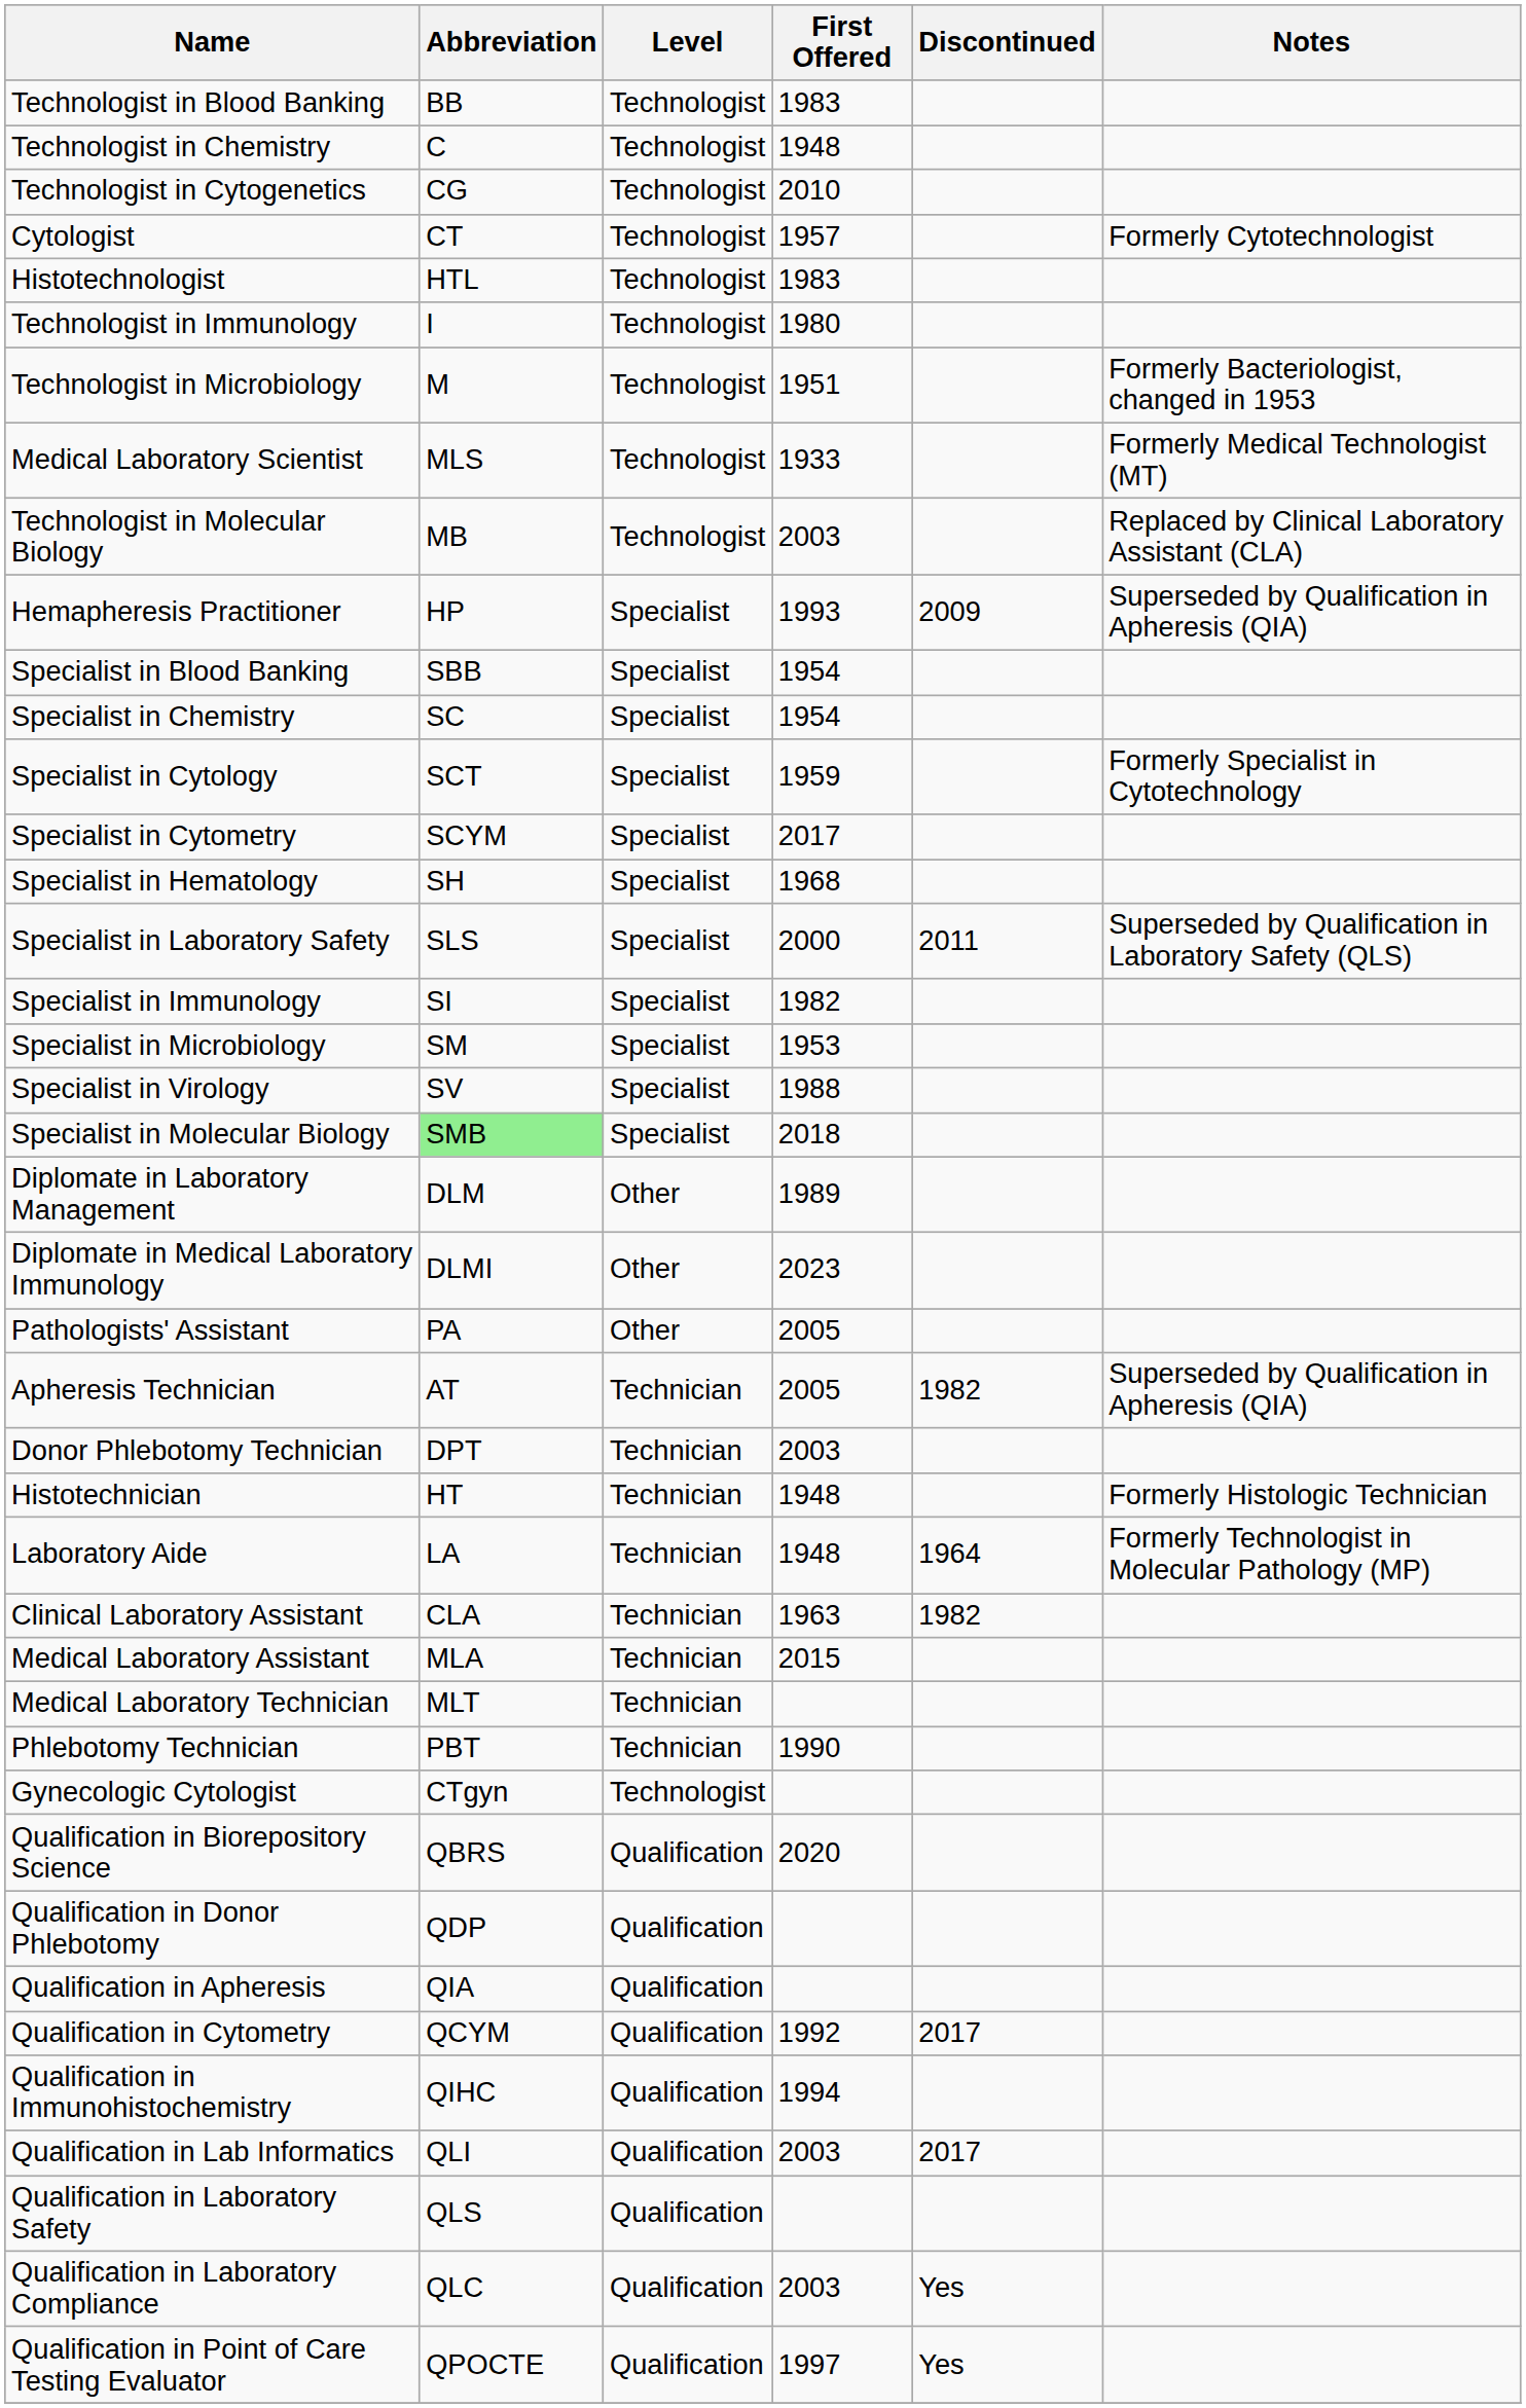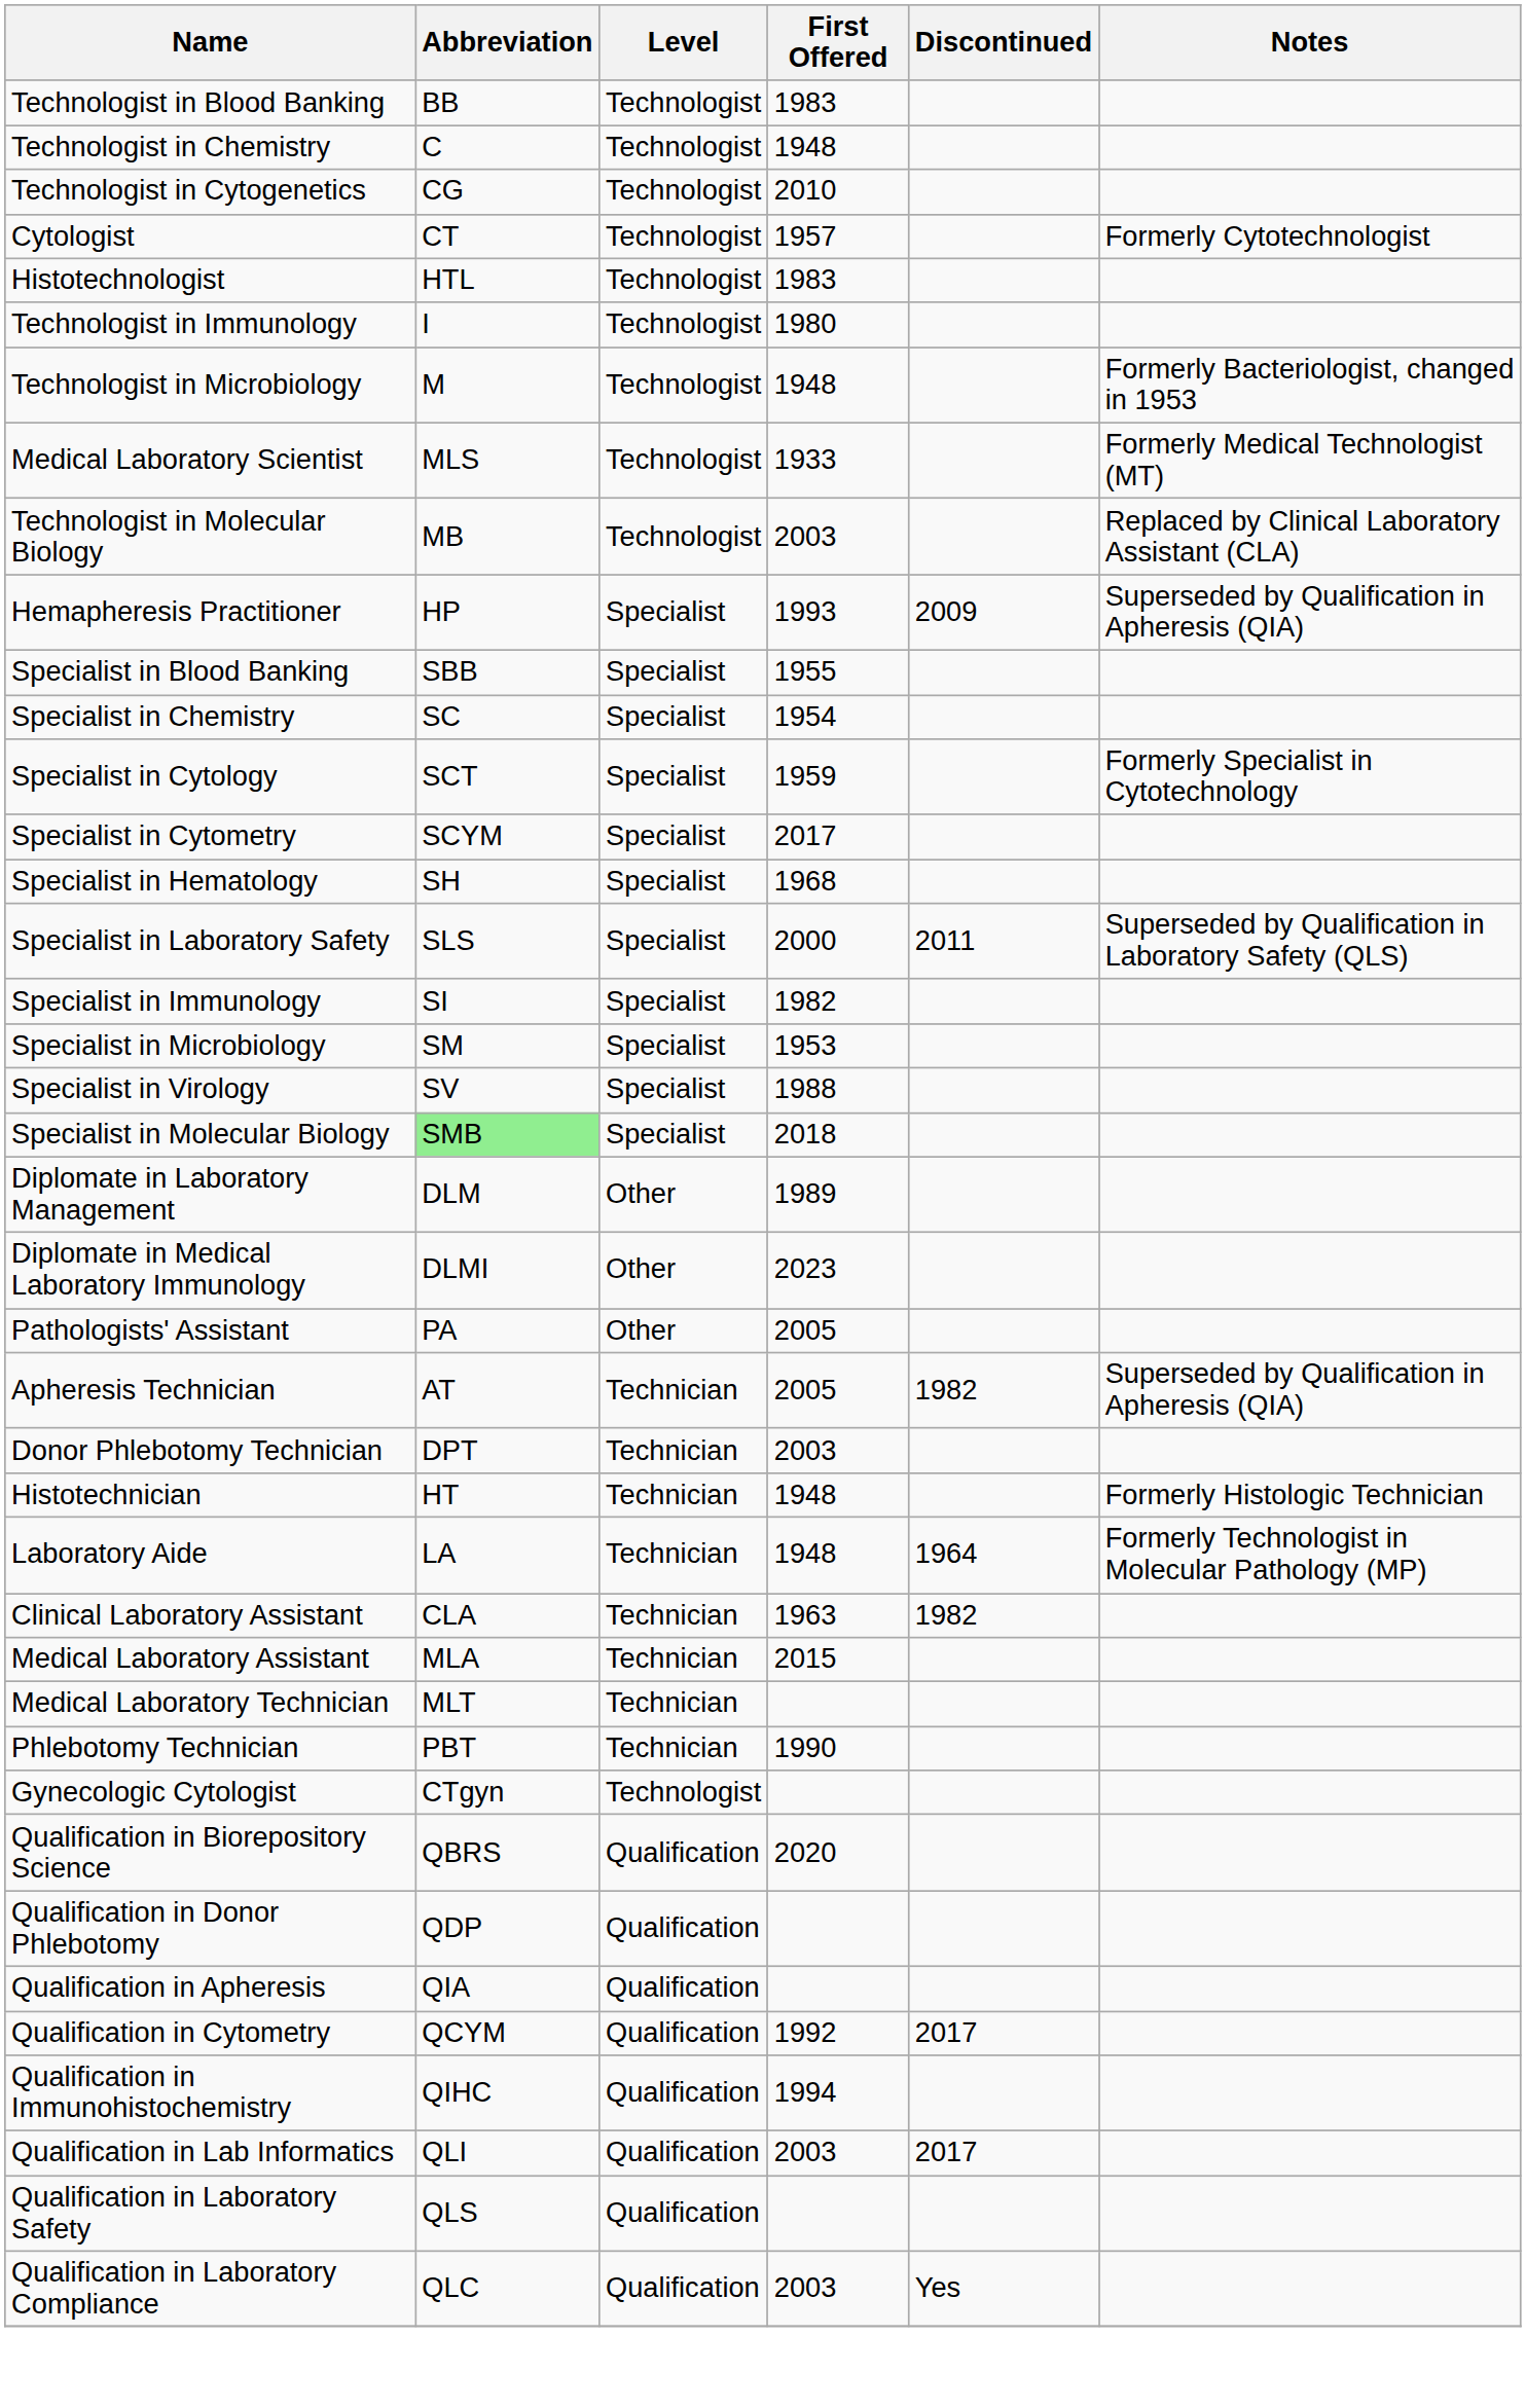 <table class="wikitable sortable">
 <tr>
 <th>Name</th>
 <th>Abbreviation</th>
 <th>Level</th>
 <th>First Offered</th>
 <th>Discontinued</th>
 <th>Notes</th>
 </tr>
 <tr>
 <td>Technologist in Blood Banking</td>
 <td>BB</td>
 <td>Technologist</td>
 <td>1983</td>
 <td></td>
 <td></td>
 </tr>
 <tr>
 <td>Technologist in Chemistry</td>
 <td>C</td>
 <td>Technologist</td>
 <td>1948</td>
 <td></td>
 <td></td>
 </tr>
 <tr>
 <td>Technologist in Cytogenetics</td>
 <td>CG</td>
 <td>Technologist</td>
 <td>2010</td>
 <td></td>
 <td></td>
 </tr>
 <tr>
 <td>Cytologist</td>
 <td>CT</td>
 <td>Technologist</td>
 <td>1957</td>
 <td></td>
 <td>Formerly Cytotechnologist</td>
 </tr>
 <tr>
 <td>Histotechnologist</td>
 <td>HTL</td>
 <td>Technologist</td>
 <td>1983</td>
 <td></td>
 <td></td>
 </tr>
 <tr>
 <td>Technologist in Immunology</td>
 <td>I</td>
 <td>Technologist</td>
 <td>1980</td>
 <td></td>
 <td></td>
 </tr>
 <tr>
 <td>Technologist in Microbiology</td>
 <td>M</td>
 <td>Technologist</td>
-<td>1951</td>
+<td>1948</td>
 <td></td>
 <td>Formerly Bacteriologist, changed in 1953</td>
 </tr>
 <tr>
 <td>Medical Laboratory Scientist</td>
 <td>MLS</td>
 <td>Technologist</td>
 <td>1933</td>
 <td></td>
 <td>Formerly Medical Technologist (MT)</td>
 </tr>
 <tr>
 <td>Technologist in Molecular Biology</td>
 <td>MB</td>
 <td>Technologist</td>
 <td>2003</td>
 <td></td>
 <td>Replaced by Clinical Laboratory Assistant (CLA)</td>
 </tr>
 <tr>
 <td>Hemapheresis Practitioner</td>
 <td>HP</td>
 <td>Specialist</td>
 <td>1993</td>
 <td>2009</td>
 <td>Superseded by Qualification in Apheresis (QIA)</td>
 </tr>
 <tr>
 <td>Specialist in Blood Banking</td>
 <td>SBB</td>
 <td>Specialist</td>
-<td>1954</td>
+<td>1955</td>
 <td></td>
 <td></td>
 </tr>
 <tr>
 <td>Specialist in Chemistry</td>
 <td>SC</td>
 <td>Specialist</td>
 <td>1954</td>
 <td></td>
 <td></td>
 </tr>
 <tr>
 <td>Specialist in Cytology</td>
 <td>SCT</td>
 <td>Specialist</td>
 <td>1959</td>
 <td></td>
 <td>Formerly Specialist in Cytotechnology</td>
 </tr>
 <tr>
 <td>Specialist in Cytometry</td>
 <td>SCYM</td>
 <td>Specialist</td>
 <td>2017</td>
 <td></td>
 <td></td>
 </tr>
 <tr>
 <td>Specialist in Hematology</td>
 <td>SH</td>
 <td>Specialist</td>
 <td>1968</td>
 <td></td>
 <td></td>
 </tr>
 <tr>
 <td>Specialist in Laboratory Safety</td>
 <td>SLS</td>
 <td>Specialist</td>
 <td>2000</td>
 <td>2011</td>
 <td>Superseded by Qualification in Laboratory Safety (QLS)</td>
 </tr>
 <tr>
 <td>Specialist in Immunology</td>
 <td>SI</td>
 <td>Specialist</td>
 <td>1982</td>
 <td></td>
 <td></td>
 </tr>
 <tr>
 <td>Specialist in Microbiology</td>
 <td>SM</td>
 <td>Specialist</td>
 <td>1953</td>
 <td></td>
 <td></td>
 </tr>
 <tr>
 <td>Specialist in Virology</td>
 <td>SV</td>
 <td>Specialist</td>
 <td>1988</td>
 <td></td>
 <td></td>
 </tr>
 <tr>
 <td>Specialist in Molecular Biology</td>
 <td style="background: lightgreen;">SMB</td>
 <td>Specialist</td>
 <td>2018</td>
 <td></td>
 <td></td>
 </tr>
 <tr>
 <td>Diplomate in Laboratory Management</td>
 <td>DLM</td>
 <td>Other</td>
 <td>1989</td>
 <td></td>
 <td></td>
 </tr>
 <tr>
 <td>Diplomate in Medical Laboratory Immunology</td>
 <td>DLMI</td>
 <td>Other</td>
 <td>2023</td>
 <td></td>
 <td></td>
 </tr>
 <tr>
 <td>Pathologists' Assistant</td>
 <td>PA</td>
 <td>Other</td>
 <td>2005</td>
 <td></td>
 <td></td>
 </tr>
 <tr>
 <td>Apheresis Technician</td>
 <td>AT</td>
 <td>Technician</td>
 <td>2005</td>
 <td>1982</td>
 <td>Superseded by Qualification in Apheresis (QIA)</td>
 </tr>
 <tr>
 <td>Donor Phlebotomy Technician</td>
 <td>DPT</td>
 <td>Technician</td>
 <td>2003</td>
 <td></td>
 <td></td>
 </tr>
 <tr>
 <td>Histotechnician</td>
 <td>HT</td>
 <td>Technician</td>
 <td>1948</td>
 <td></td>
 <td>Formerly Histologic Technician</td>
 </tr>
 <tr>
 <td>Laboratory Aide</td>
 <td>LA</td>
 <td>Technician</td>
 <td>1948</td>
 <td>1964</td>
 <td>Formerly Technologist in Molecular Pathology (MP)</td>
 </tr>
 <tr>
 <td>Clinical Laboratory Assistant</td>
 <td>CLA</td>
 <td>Technician</td>
 <td>1963</td>
 <td>1982</td>
 <td></td>
 </tr>
 <tr>
 <td>Medical Laboratory Assistant</td>
 <td>MLA</td>
 <td>Technician</td>
 <td>2015</td>
 <td></td>
 <td></td>
 </tr>
 <tr>
 <td>Medical Laboratory Technician</td>
 <td>MLT</td>
 <td>Technician</td>
 <td></td>
 <td></td>
 <td></td>
 </tr>
 <tr>
 <td>Phlebotomy Technician</td>
 <td>PBT</td>
 <td>Technician</td>
 <td>1990</td>
 <td></td>
 <td></td>
 </tr>
 <tr>
 <td>Gynecologic Cytologist</td>
 <td>CTgyn</td>
 <td>Technologist</td>
 <td></td>
 <td></td>
 <td></td>
 </tr>
 <tr>
 <td>Qualification in Biorepository Science</td>
 <td>QBRS</td>
 <td>Qualification</td>
 <td>2020</td>
 <td></td>
 <td></td>
 </tr>
 <tr>
 <td>Qualification in Donor Phlebotomy</td>
 <td>QDP</td>
 <td>Qualification</td>
 <td></td>
 <td></td>
 <td></td>
 </tr>
 <tr>
 <td>Qualification in Apheresis</td>
 <td>QIA</td>
 <td>Qualification</td>
 <td></td>
 <td></td>
 <td></td>
 </tr>
 <tr>
 <td>Qualification in Cytometry</td>
 <td>QCYM</td>
 <td>Qualification</td>
 <td>1992</td>
 <td>2017</td>
 <td></td>
 </tr>
 <tr>
 <td>Qualification in Immunohistochemistry</td>
 <td>QIHC</td>
 <td>Qualification</td>
 <td>1994</td>
 <td></td>
 <td></td>
 </tr>
 <tr>
 <td>Qualification in Lab Informatics</td>
 <td>QLI</td>
 <td>Qualification</td>
 <td>2003</td>
 <td>2017</td>
 <td></td>
 </tr>
 <tr>
 <td>Qualification in Laboratory Safety</td>
 <td>QLS</td>
 <td>Qualification</td>
 <td></td>
 <td></td>
 <td></td>
 </tr>
 <tr>
 <td>Qualification in Laboratory Compliance</td>
 <td>QLC</td>
 <td>Qualification</td>
 <td>2003</td>
 <td>Yes</td>
 <td></td>
 </tr>
 <tr>
-<td>Qualification in Point of Care Testing Evaluator</td>
-<td>QPOCTE</td>
-<td>Qualification</td>
-<td>1997</td>
-<td>Yes</td>
-<td></td>
-</tr>
-<tr>
 </tr>
 </table>
